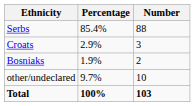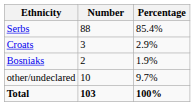 <table class="wikitable">
 <tr>
 <th width="100px">Ethnicity</th>
+<th width="80px">Number</th>
 <th width="80px">Percentage</th>
-<th width="80px">Number</th>
 </tr>
 <tr>
 <td><a href='#'>Serbs</a></td>
+<td>88</td>
 <td>85.4%</td>
-<td>88</td>
 </tr>
 <tr>
 <td><a href='#'>Croats</a></td>
+<td>3</td>
 <td>2.9%</td>
-<td>3</td>
 </tr>
 <tr>
 <td><a href='#'>Bosniaks</a></td>
+<td>2</td>
 <td>1.9%</td>
-<td>2</td>
 </tr>
 <tr>
 <td>other/undeclared</td>
+<td>10</td>
 <td>9.7%</td>
-<td>10</td>
 </tr>
 <tr>
 <td><strong>Total</strong></td>
+<td><strong>103</strong></td>
 <td><strong>100%</strong></td>
-<td><strong>103</strong></td>
 </tr>
 </table>
